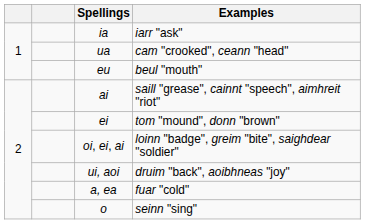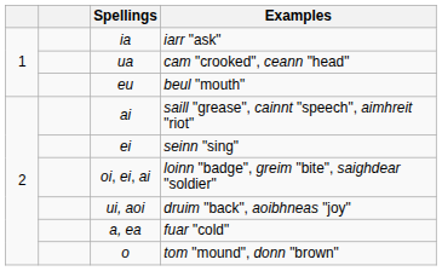 <table class="wikitable">
 <tr>
 <th width="30"></th>
 <th width="50"></th>
 <th width="70">Spellings</th>
 <th width="300">Examples</th>
 </tr>
 <tr align="center">
 <td rowspan="3">1</td>
 <td></td>
 <td><em>ia</em></td>
 <td align="left"><em>iarr</em> "ask"</td>
 </tr>
 <tr align="center">
 <td></td>
 <td><em>ua</em></td>
 <td align="left"><em>cam</em> "crooked", <em>ceann</em> "head"</td>
 </tr>
 <tr align="center">
 <td></td>
 <td><em>eu</em></td>
 <td align="left"><em>beul</em> "mouth"</td>
 </tr>
 <tr align="center">
 <td rowspan="6">2</td>
 <td></td>
 <td><em>ai</em></td>
 <td align="left"><em>saill</em> "grease", <em>cainnt</em> "speech", <em>aimhreit</em> "riot"</td>
 </tr>
 <tr align="center">
 <td></td>
 <td><em>ei</em></td>
-<td align="left"><em>tom</em> "mound", <em>donn</em> "brown"</td>
+<td align="left"><em>seinn</em> "sing"</td>
 </tr>
 <tr align="center">
 <td></td>
 <td><em>oi</em>, <em>ei</em>, <em>ai</em></td>
 <td align="left"><em>loinn</em> "badge", <em>greim</em> "bite", <em>saighdear</em> "soldier"</td>
 </tr>
 <tr align="center">
 <td></td>
 <td><em>ui, aoi</em></td>
 <td align="left"><em>druim</em> "back", <em>aoibhneas</em> "joy"</td>
 </tr>
 <tr align="center">
 <td></td>
 <td><em>a, ea</em></td>
 <td align="left"><em>fuar</em> "cold"</td>
 </tr>
 <tr align="center">
 <td></td>
 <td><em>o</em></td>
-<td align="left"><em>seinn</em> "sing"</td>
+<td align="left"><em>tom</em> "mound", <em>donn</em> "brown"</td>
 </tr>
 </table>
